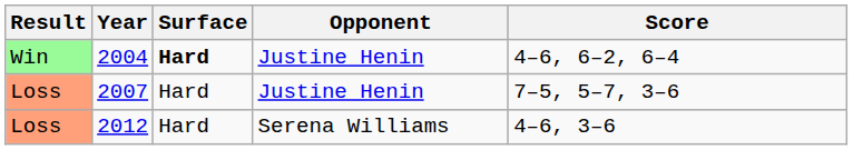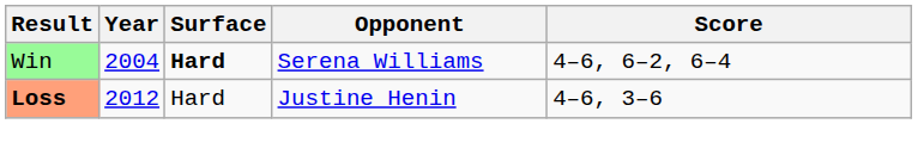 <table class="sortable wikitable">
 <tr>
 <th>Result</th>
 <th>Year</th>
 <th>Surface</th>
 <th width=150>Opponent</th>
 <th style="width:200px;" class="unsortable">Score</th>
 </tr>
 <tr style="background:#fffcc;">
 <td style="background:#98fb98;">Win</td>
 <td><a href='#'>2004</a></td>
 <td><strong>Hard</strong></td>
-<td> <a href='#'>Justine Henin</a></td>
+<td> <a href='#'>Serena Williams</a></td>
 <td>4–6, 6–2, 6–4</td>
 </tr>
 <tr style="background:#fffcc;">
-<td style="background:#ffa07a;">Loss</td>
-<td><a href='#'>2007</a></td>
+<td style="background:#ffa07a;"><strong>Loss</strong></td>
+<td><a href='#'>2012</a></td>
 <td>Hard</td>
 <td> <a href='#'>Justine Henin</a></td>
-<td>7–5, 5–7, 3–6</td>
-</tr>
-<tr style="background:#fffcc;">
-<td style="background:#ffa07a;">Loss</td>
-<td><a href='#'>2012</a></td>
-<td>Hard</td>
-<td> Serena Williams</td>
 <td>4–6, 3–6</td>
 </tr>
 </table>
